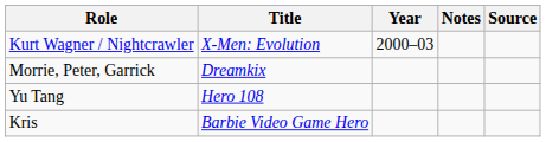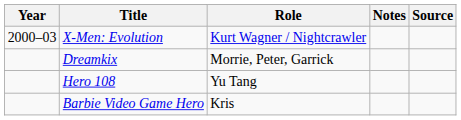 <table class="wikitable sortable plainrowheaders">
 <tr>
+<th>Year</th>
+<th>Title</th>
 <th>Role</th>
-<th>Title</th>
-<th>Year</th>
 <th class="unsortable">Notes</th>
 <th class="unsortable">Source</th>
 </tr>
 <tr>
+<td>2000–03</td>
+<td><em><a href='#'>X-Men: Evolution</a></em></td>
 <td><a href='#'>Kurt Wagner / Nightcrawler</a></td>
-<td><em><a href='#'>X-Men: Evolution</a></em></td>
-<td>2000–03</td>
 <td></td>
 <td></td>
 </tr>
 <tr>
+<td></td>
+<td><em><a href='#'>Dreamkix</a></em></td>
 <td>Morrie, Peter, Garrick</td>
-<td><em><a href='#'>Dreamkix</a></em></td>
-<td></td>
 <td></td>
 <td></td>
 </tr>
 <tr>
+<td></td>
+<td><em><a href='#'>Hero 108</a></em></td>
 <td>Yu Tang</td>
-<td><em><a href='#'>Hero 108</a></em></td>
-<td></td>
 <td></td>
 <td></td>
 </tr>
 <tr>
+<td></td>
+<td><em><a href='#'>Barbie Video Game Hero</a></em></td>
 <td>Kris</td>
-<td><em><a href='#'>Barbie Video Game Hero</a></em></td>
-<td></td>
 <td></td>
 <td></td>
 </tr>
 </table>
